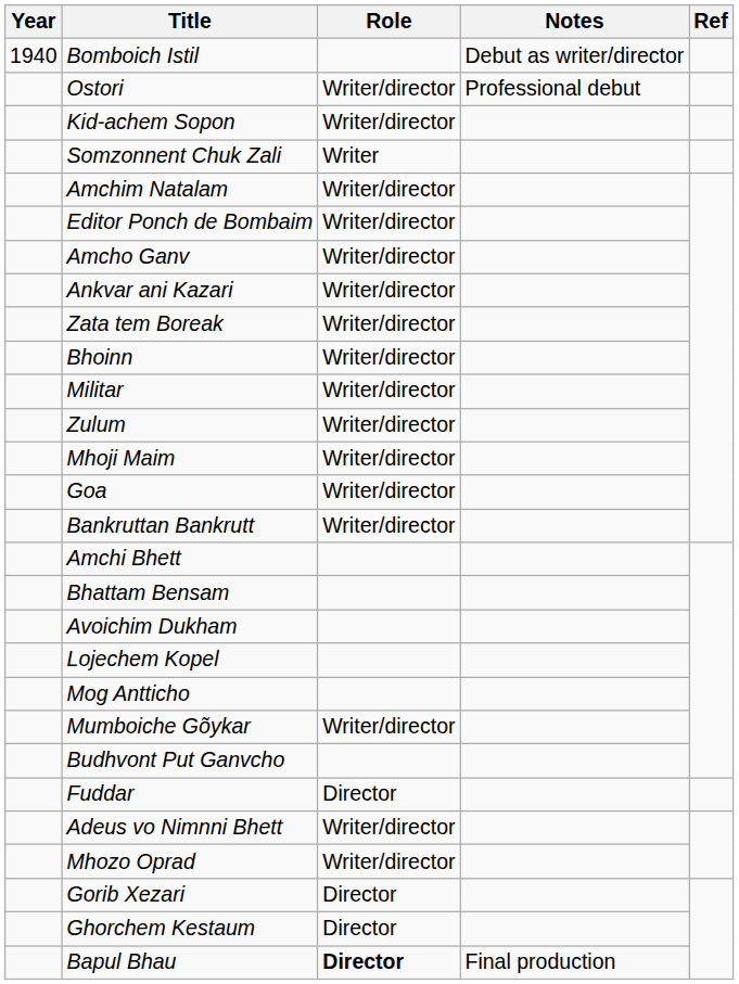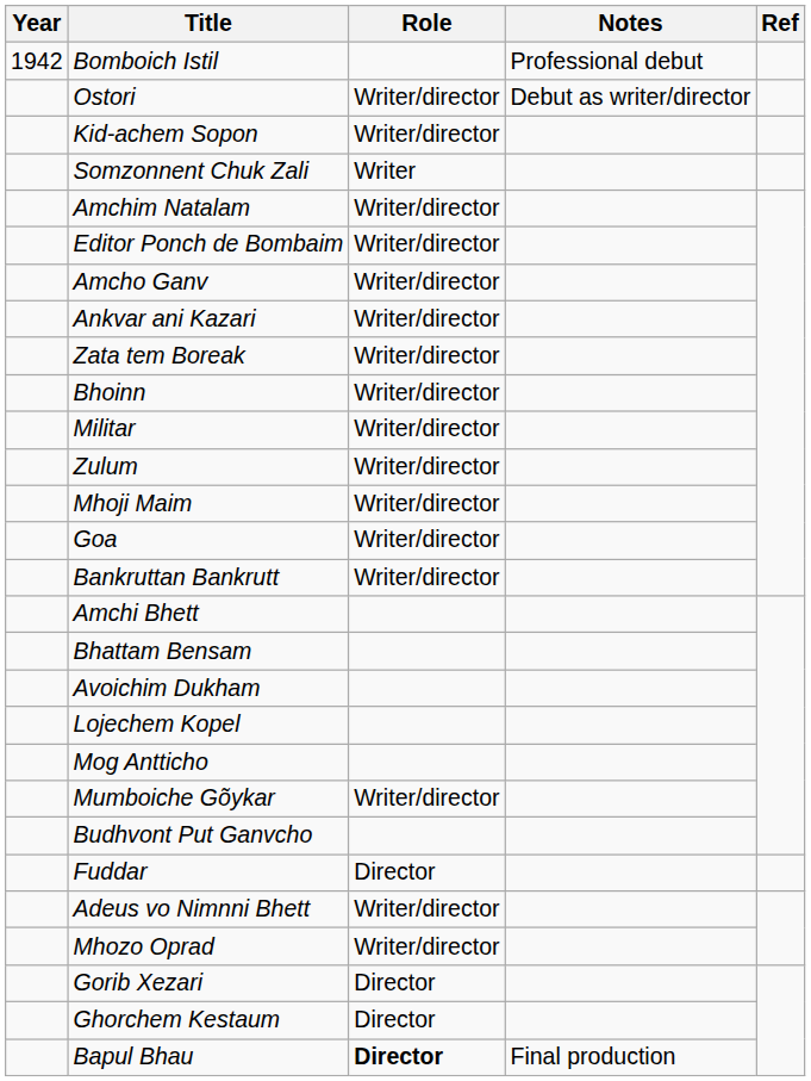 <table class="wikitable sortable">
 <tr>
 <th>Year</th>
 <th>Title</th>
 <th>Role</th>
 <th>Notes</th>
 <th>Ref</th>
 </tr>
 <tr>
-<td>1940</td>
+<td>1942</td>
 <td><em>Bomboich Istil</em></td>
 <td></td>
-<td>Debut as writer/director</td>
+<td>Professional debut</td>
 <td></td>
 </tr>
 <tr>
 <td></td>
 <td><em>Ostori</em></td>
 <td>Writer/director</td>
-<td>Professional debut</td>
+<td>Debut as writer/director</td>
 <td></td>
 </tr>
 <tr>
 <td></td>
 <td><em>Kid-achem Sopon</em></td>
 <td>Writer/director</td>
 <td></td>
 <td></td>
 </tr>
 <tr>
 <td></td>
 <td><em>Somzonnent Chuk Zali</em></td>
 <td>Writer</td>
 <td></td>
 <td></td>
 </tr>
 <tr>
 <td></td>
 <td><em>Amchim Natalam</em></td>
 <td>Writer/director</td>
 <td></td>
 <td rowspan="11"></td>
 </tr>
 <tr>
 <td></td>
 <td><em>Editor Ponch de Bombaim</em></td>
 <td>Writer/director</td>
 <td></td>
 </tr>
 <tr>
 <td></td>
 <td><em>Amcho Ganv</em></td>
 <td>Writer/director</td>
 <td></td>
 </tr>
 <tr>
 <td></td>
 <td><em>Ankvar ani Kazari</em></td>
 <td>Writer/director</td>
 <td></td>
 </tr>
 <tr>
 <td></td>
 <td><em>Zata tem Boreak</em></td>
 <td>Writer/director</td>
 <td></td>
 </tr>
 <tr>
 <td></td>
 <td><em>Bhoinn</em></td>
 <td>Writer/director</td>
 <td></td>
 </tr>
 <tr>
 <td></td>
 <td><em>Militar</em></td>
 <td>Writer/director</td>
 <td></td>
 </tr>
 <tr>
 <td></td>
 <td><em>Zulum</em></td>
 <td>Writer/director</td>
 <td></td>
 </tr>
 <tr>
 <td></td>
 <td><em>Mhoji Maim</em></td>
 <td>Writer/director</td>
 <td></td>
 </tr>
 <tr>
 <td></td>
 <td><em>Goa</em></td>
 <td>Writer/director</td>
 <td></td>
 </tr>
 <tr>
 <td></td>
 <td><em>Bankruttan Bankrutt</em></td>
 <td>Writer/director</td>
 <td></td>
 </tr>
 <tr>
 <td></td>
 <td><em>Amchi Bhett</em></td>
 <td></td>
 <td></td>
 <td rowspan="7"></td>
 </tr>
 <tr>
 <td></td>
 <td><em>Bhattam Bensam</em></td>
 <td></td>
 <td></td>
 </tr>
 <tr>
 <td></td>
 <td><em>Avoichim Dukham</em></td>
 <td></td>
 <td></td>
 </tr>
 <tr>
 <td></td>
 <td><em>Lojechem Kopel</em></td>
 <td></td>
 <td></td>
 </tr>
 <tr>
 <td></td>
 <td><em>Mog Antticho</em></td>
 <td></td>
 <td></td>
 </tr>
 <tr>
 <td></td>
 <td><em>Mumboiche Gõykar</em></td>
 <td>Writer/director</td>
 <td></td>
 </tr>
 <tr>
 <td></td>
 <td><em>Budhvont Put Ganvcho</em></td>
 <td></td>
 <td></td>
 </tr>
 <tr>
 <td></td>
 <td><em>Fuddar</em></td>
 <td>Director</td>
 <td></td>
 <td></td>
 </tr>
 <tr>
 <td></td>
 <td><em>Adeus vo Nimnni Bhett</em></td>
 <td>Writer/director</td>
 <td></td>
 <td rowspan="2"></td>
 </tr>
 <tr>
 <td></td>
 <td><em>Mhozo Oprad</em></td>
 <td>Writer/director</td>
 <td></td>
 </tr>
 <tr>
 <td></td>
 <td><em>Gorib Xezari</em></td>
 <td>Director</td>
 <td></td>
 <td rowspan="3"></td>
 </tr>
 <tr>
 <td></td>
 <td><em>Ghorchem Kestaum</em></td>
 <td>Director</td>
 <td></td>
 </tr>
 <tr>
 <td></td>
 <td><em>Bapul Bhau</em></td>
 <td><strong>Director</strong></td>
 <td>Final production</td>
 </tr>
 </table>
